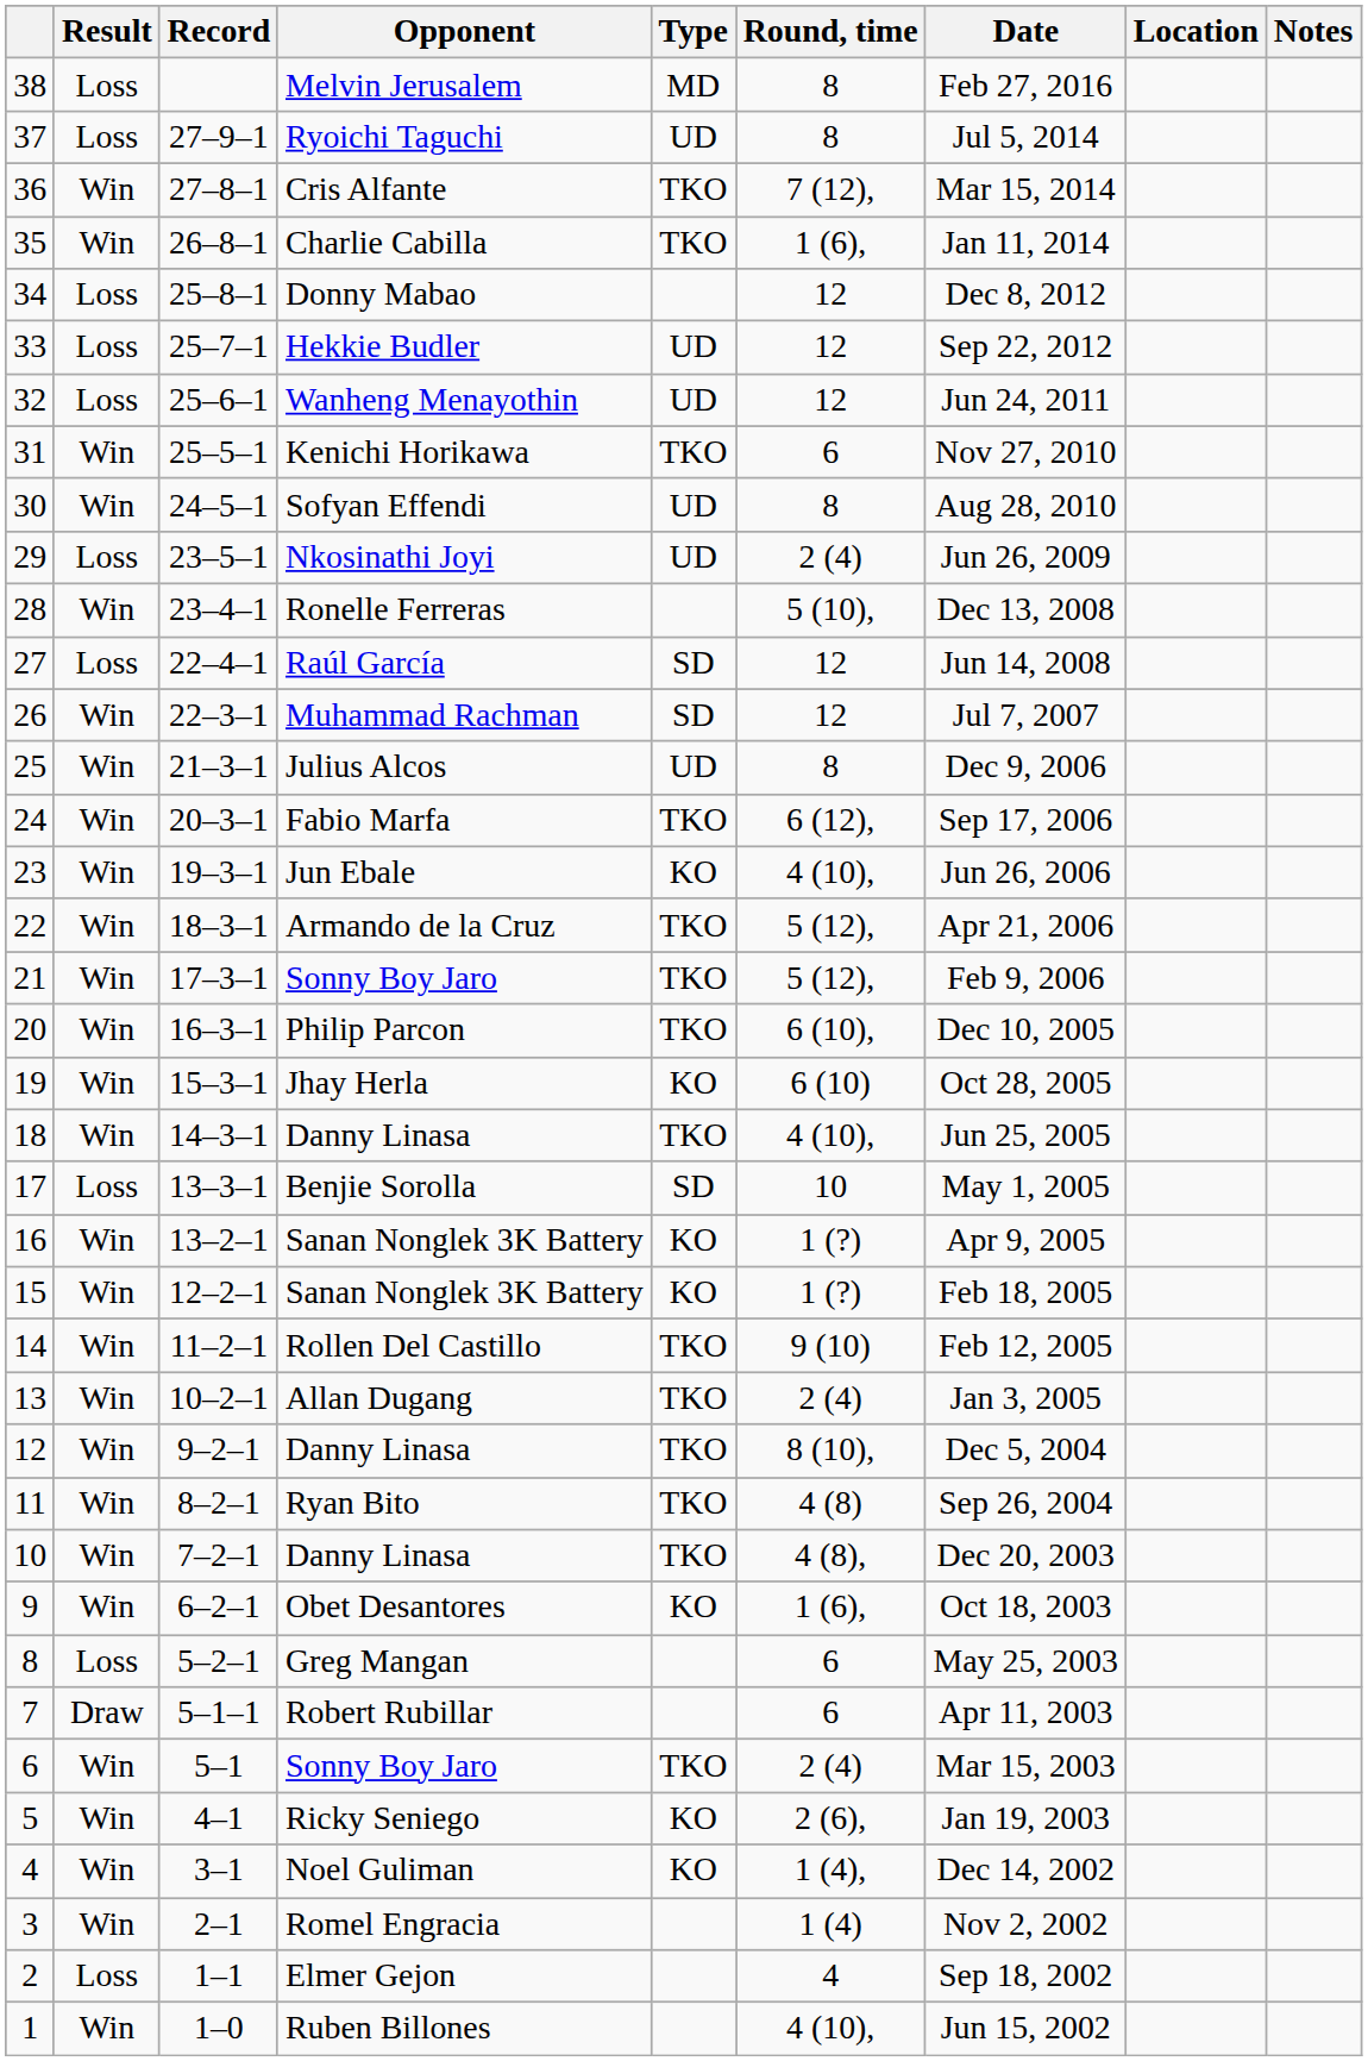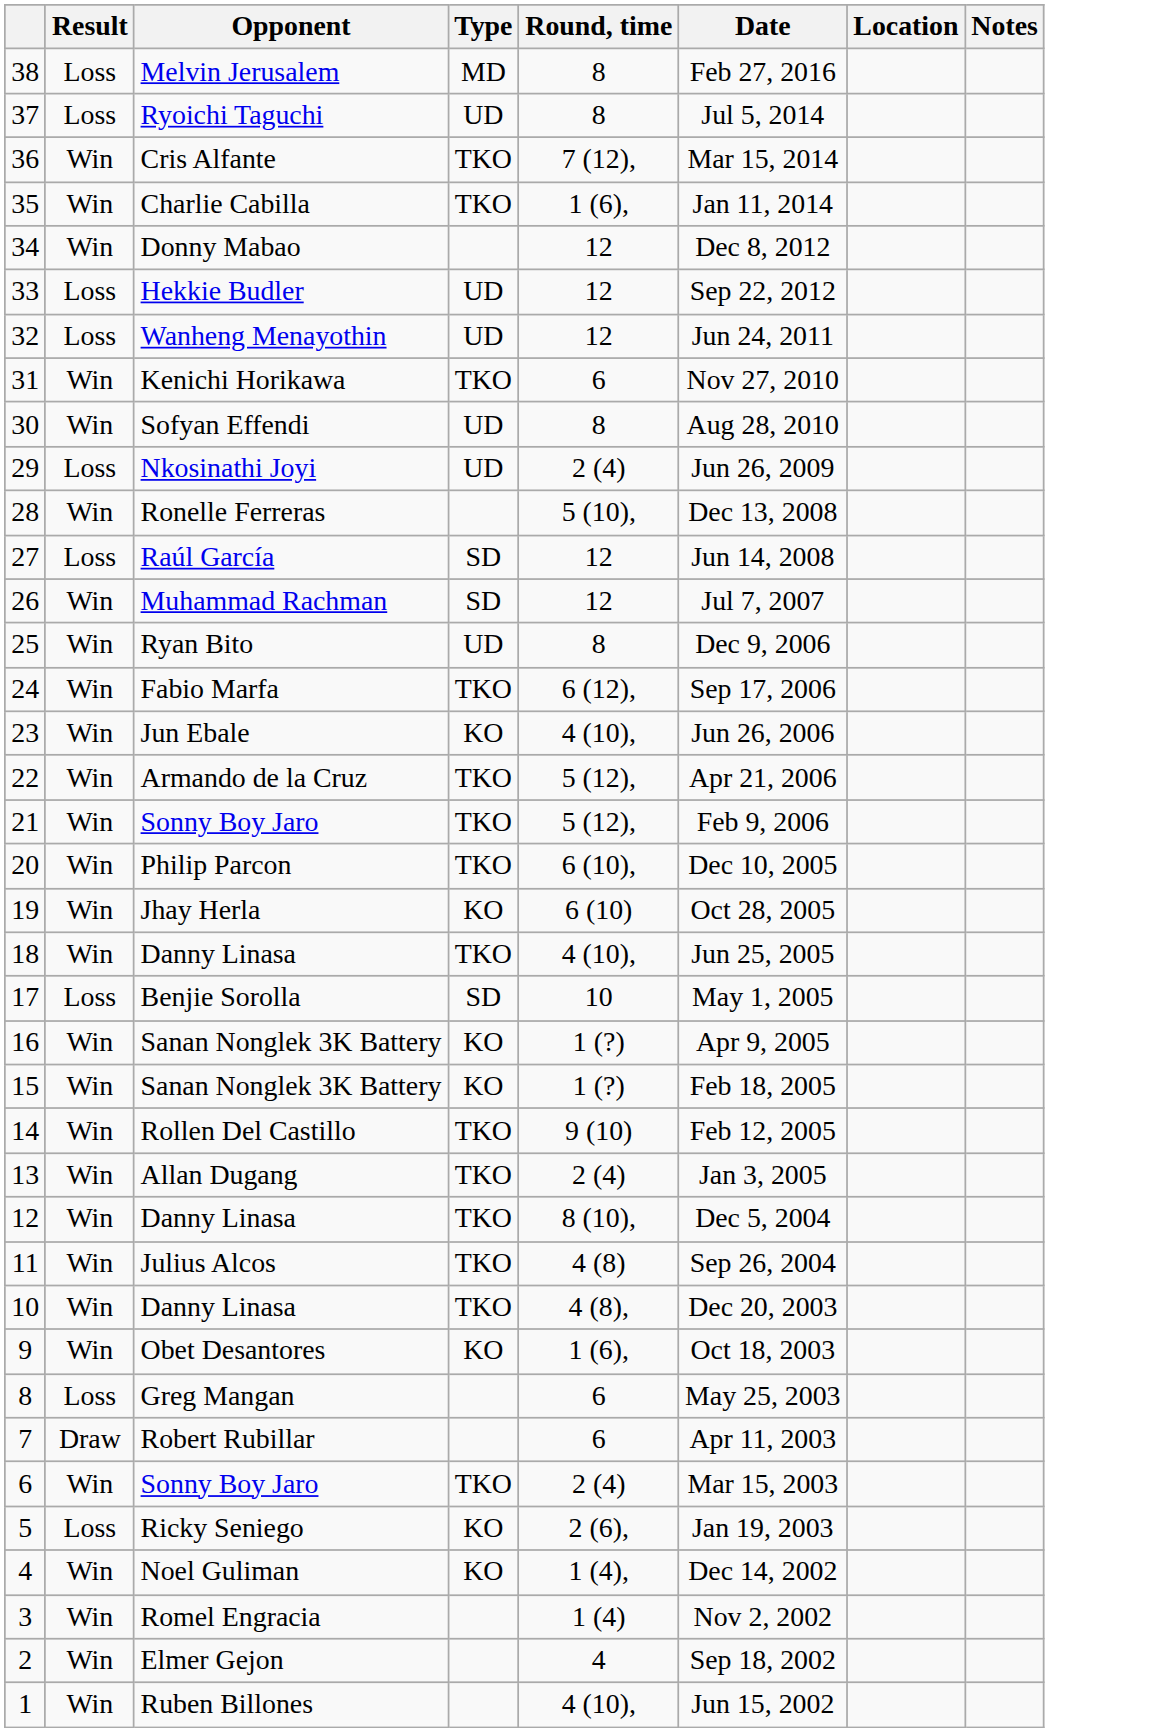 <table class="wikitable" style="text-align:center">
 <tr>
 <th></th>
 <th>Result</th>
-<th>Record</th>
 <th>Opponent</th>
 <th>Type</th>
 <th>Round, time</th>
 <th>Date</th>
 <th>Location</th>
 <th>Notes</th>
 </tr>
 <tr>
 <td>38</td>
 <td>Loss</td>
-<td></td>
 <td style="text-align:left;"> <a href='#'>Melvin Jerusalem</a></td>
 <td>MD</td>
 <td>8</td>
 <td>Feb 27, 2016</td>
 <td style="text-align:left;"> </td>
 <td></td>
 </tr>
 <tr>
 <td>37</td>
 <td>Loss</td>
-<td>27–9–1</td>
 <td style="text-align:left;"> <a href='#'>Ryoichi Taguchi</a></td>
 <td>UD</td>
 <td>8</td>
 <td>Jul 5, 2014</td>
 <td style="text-align:left;"> </td>
 <td></td>
 </tr>
 <tr>
 <td>36</td>
 <td>Win</td>
-<td>27–8–1</td>
 <td style="text-align:left;"> Cris Alfante</td>
 <td>TKO</td>
 <td>7 (12), </td>
 <td>Mar 15, 2014</td>
 <td style="text-align:left;"> </td>
 <td style="text-align:left;"></td>
 </tr>
 <tr>
 <td>35</td>
 <td>Win</td>
-<td>26–8–1</td>
 <td style="text-align:left;"> Charlie Cabilla</td>
 <td>TKO</td>
 <td>1 (6), </td>
 <td>Jan 11, 2014</td>
 <td style="text-align:left;"> </td>
 <td></td>
 </tr>
 <tr>
 <td>34</td>
-<td>Loss</td>
-<td>25–8–1</td>
+<td>Win</td>
 <td style="text-align:left;"> Donny Mabao</td>
 <td></td>
 <td>12</td>
 <td>Dec 8, 2012</td>
 <td style="text-align:left;"> </td>
 <td style="text-align:left;"></td>
 </tr>
 <tr>
 <td>33</td>
 <td>Loss</td>
-<td>25–7–1</td>
 <td style="text-align:left;"> <a href='#'>Hekkie Budler</a></td>
 <td>UD</td>
 <td>12</td>
 <td>Sep 22, 2012</td>
 <td style="text-align:left;"> </td>
 <td style="text-align:left;"></td>
 </tr>
 <tr>
 <td>32</td>
 <td>Loss</td>
-<td>25–6–1</td>
 <td style="text-align:left;"> <a href='#'>Wanheng Menayothin</a></td>
 <td>UD</td>
 <td>12</td>
 <td>Jun 24, 2011</td>
 <td style="text-align:left;"> </td>
 <td style="text-align:left;"></td>
 </tr>
 <tr>
 <td>31</td>
 <td>Win</td>
-<td>25–5–1</td>
 <td style="text-align:left;"> Kenichi Horikawa</td>
 <td>TKO</td>
 <td>6</td>
 <td>Nov 27, 2010</td>
 <td style="text-align:left;"> </td>
 <td></td>
 </tr>
 <tr>
 <td>30</td>
 <td>Win</td>
-<td>24–5–1</td>
 <td style="text-align:left;"> Sofyan Effendi</td>
 <td>UD</td>
 <td>8</td>
 <td>Aug 28, 2010</td>
 <td style="text-align:left;"> </td>
 <td></td>
 </tr>
 <tr>
 <td>29</td>
 <td>Loss</td>
-<td>23–5–1</td>
 <td style="text-align:left;"> <a href='#'>Nkosinathi Joyi</a></td>
 <td>UD</td>
 <td>2 (4)</td>
 <td>Jun 26, 2009</td>
 <td style="text-align:left;"> </td>
 <td></td>
 </tr>
 <tr>
 <td>28</td>
 <td>Win</td>
-<td>23–4–1</td>
 <td style="text-align:left;"> Ronelle Ferreras</td>
 <td></td>
 <td>5 (10), </td>
 <td>Dec 13, 2008</td>
 <td style="text-align:left;"> </td>
 <td style="text-align:left;"></td>
 </tr>
 <tr>
 <td>27</td>
 <td>Loss</td>
-<td>22–4–1</td>
 <td style="text-align:left;"> <a href='#'>Raúl García</a></td>
 <td>SD</td>
 <td>12</td>
 <td>Jun 14, 2008</td>
 <td style="text-align:left;"> </td>
 <td style="text-align:left;"></td>
 </tr>
 <tr>
 <td>26</td>
 <td>Win</td>
-<td>22–3–1</td>
 <td style="text-align:left;"> <a href='#'>Muhammad Rachman</a></td>
 <td>SD</td>
 <td>12</td>
 <td>Jul 7, 2007</td>
 <td style="text-align:left;"> </td>
 <td style="text-align:left;"></td>
 </tr>
 <tr>
 <td>25</td>
 <td>Win</td>
-<td>21–3–1</td>
-<td style="text-align:left;"> Julius Alcos</td>
+<td style="text-align:left;"> Ryan Bito</td>
 <td>UD</td>
 <td>8</td>
 <td>Dec 9, 2006</td>
 <td style="text-align:left;"> </td>
 <td></td>
 </tr>
 <tr>
 <td>24</td>
 <td>Win</td>
-<td>20–3–1</td>
 <td style="text-align:left;"> Fabio Marfa</td>
 <td>TKO</td>
 <td>6 (12), </td>
 <td>Sep 17, 2006</td>
 <td style="text-align:left;"> </td>
 <td style="text-align:left;"></td>
 </tr>
 <tr>
 <td>23</td>
 <td>Win</td>
-<td>19–3–1</td>
 <td style="text-align:left;"> Jun Ebale</td>
 <td>KO</td>
 <td>4 (10), </td>
 <td>Jun 26, 2006</td>
 <td style="text-align:left;"> </td>
 <td></td>
 </tr>
 <tr>
 <td>22</td>
 <td>Win</td>
-<td>18–3–1</td>
 <td style="text-align:left;"> Armando de la Cruz</td>
 <td>TKO</td>
 <td>5 (12), </td>
 <td>Apr 21, 2006</td>
 <td style="text-align:left;"> </td>
 <td style="text-align:left;"></td>
 </tr>
 <tr>
 <td>21</td>
 <td>Win</td>
-<td>17–3–1</td>
 <td style="text-align:left;"> <a href='#'>Sonny Boy Jaro</a></td>
 <td>TKO</td>
 <td>5 (12), </td>
 <td>Feb 9, 2006</td>
 <td style="text-align:left;"> </td>
 <td style="text-align:left;"></td>
 </tr>
 <tr>
 <td>20</td>
 <td>Win</td>
-<td>16–3–1</td>
 <td style="text-align:left;"> Philip Parcon</td>
 <td>TKO</td>
 <td>6 (10), </td>
 <td>Dec 10, 2005</td>
 <td style="text-align:left;"> </td>
 <td style="text-align:left;"></td>
 </tr>
 <tr>
 <td>19</td>
 <td>Win</td>
-<td>15–3–1</td>
 <td style="text-align:left;"> Jhay Herla</td>
 <td>KO</td>
 <td>6 (10)</td>
 <td>Oct 28, 2005</td>
 <td style="text-align:left;"> </td>
 <td></td>
 </tr>
 <tr>
 <td>18</td>
 <td>Win</td>
-<td>14–3–1</td>
 <td style="text-align:left;"> Danny Linasa</td>
 <td>TKO</td>
 <td>4 (10), </td>
 <td>Jun 25, 2005</td>
 <td style="text-align:left;"> </td>
 <td></td>
 </tr>
 <tr>
 <td>17</td>
 <td>Loss</td>
-<td>13–3–1</td>
 <td style="text-align:left;"> Benjie Sorolla</td>
 <td>SD</td>
 <td>10</td>
 <td>May 1, 2005</td>
 <td style="text-align:left;"> </td>
 <td></td>
 </tr>
 <tr>
 <td>16</td>
 <td>Win</td>
-<td>13–2–1</td>
 <td style="text-align:left;"> Sanan Nonglek 3K Battery</td>
 <td>KO</td>
 <td>1 (?)</td>
 <td>Apr 9, 2005</td>
 <td style="text-align:left;"> </td>
 <td></td>
 </tr>
 <tr>
 <td>15</td>
 <td>Win</td>
-<td>12–2–1</td>
 <td style="text-align:left;"> Sanan Nonglek 3K Battery</td>
 <td>KO</td>
 <td>1 (?)</td>
 <td>Feb 18, 2005</td>
 <td style="text-align:left;"> </td>
 <td></td>
 </tr>
 <tr>
 <td>14</td>
 <td>Win</td>
-<td>11–2–1</td>
 <td style="text-align:left;"> Rollen Del Castillo</td>
 <td>TKO</td>
 <td>9 (10)</td>
 <td>Feb 12, 2005</td>
 <td style="text-align:left;"> </td>
 <td></td>
 </tr>
 <tr>
 <td>13</td>
 <td>Win</td>
-<td>10–2–1</td>
 <td style="text-align:left;"> Allan Dugang</td>
 <td>TKO</td>
 <td>2 (4)</td>
 <td>Jan 3, 2005</td>
 <td style="text-align:left;"> </td>
 <td></td>
 </tr>
 <tr>
 <td>12</td>
 <td>Win</td>
-<td>9–2–1</td>
 <td style="text-align:left;"> Danny Linasa</td>
 <td>TKO</td>
 <td>8 (10), </td>
 <td>Dec 5, 2004</td>
 <td style="text-align:left;"> </td>
 <td></td>
 </tr>
 <tr>
 <td>11</td>
 <td>Win</td>
-<td>8–2–1</td>
-<td style="text-align:left;"> Ryan Bito</td>
+<td style="text-align:left;"> Julius Alcos</td>
 <td>TKO</td>
 <td>4 (8)</td>
 <td>Sep 26, 2004</td>
 <td style="text-align:left;"> </td>
 <td></td>
 </tr>
 <tr>
 <td>10</td>
 <td>Win</td>
-<td>7–2–1</td>
 <td style="text-align:left;"> Danny Linasa</td>
 <td>TKO</td>
 <td>4 (8), </td>
 <td>Dec 20, 2003</td>
 <td style="text-align:left;"> </td>
 <td></td>
 </tr>
 <tr>
 <td>9</td>
 <td>Win</td>
-<td>6–2–1</td>
 <td style="text-align:left;"> Obet Desantores</td>
 <td>KO</td>
 <td>1 (6), </td>
 <td>Oct 18, 2003</td>
 <td style="text-align:left;"> </td>
 <td></td>
 </tr>
 <tr>
 <td>8</td>
 <td>Loss</td>
-<td>5–2–1</td>
 <td style="text-align:left;"> Greg Mangan</td>
 <td></td>
 <td>6</td>
 <td>May 25, 2003</td>
 <td style="text-align:left;"> </td>
 <td></td>
 </tr>
 <tr>
 <td>7</td>
 <td>Draw</td>
-<td>5–1–1</td>
 <td style="text-align:left;"> Robert Rubillar</td>
 <td></td>
 <td>6</td>
 <td>Apr 11, 2003</td>
 <td style="text-align:left;"> </td>
 <td></td>
 </tr>
 <tr>
 <td>6</td>
 <td>Win</td>
-<td>5–1</td>
 <td style="text-align:left;"> <a href='#'>Sonny Boy Jaro</a></td>
 <td>TKO</td>
 <td>2 (4)</td>
 <td>Mar 15, 2003</td>
 <td style="text-align:left;"> </td>
 <td></td>
 </tr>
 <tr>
 <td>5</td>
-<td>Win</td>
-<td>4–1</td>
+<td>Loss</td>
 <td style="text-align:left;"> Ricky Seniego</td>
 <td>KO</td>
 <td>2 (6), </td>
 <td>Jan 19, 2003</td>
 <td style="text-align:left;"> </td>
 <td></td>
 </tr>
 <tr>
 <td>4</td>
 <td>Win</td>
-<td>3–1</td>
 <td style="text-align:left;"> Noel Guliman</td>
 <td>KO</td>
 <td>1 (4), </td>
 <td>Dec 14, 2002</td>
 <td style="text-align:left;"> </td>
 <td></td>
 </tr>
 <tr>
 <td>3</td>
 <td>Win</td>
-<td>2–1</td>
 <td style="text-align:left;"> Romel Engracia</td>
 <td></td>
 <td>1 (4)</td>
 <td>Nov 2, 2002</td>
 <td style="text-align:left;"> </td>
 <td></td>
 </tr>
 <tr>
 <td>2</td>
-<td>Loss</td>
-<td>1–1</td>
+<td>Win</td>
 <td style="text-align:left;"> Elmer Gejon</td>
 <td></td>
 <td>4</td>
 <td>Sep 18, 2002</td>
 <td style="text-align:left;"> </td>
 <td></td>
 </tr>
 <tr>
 <td>1</td>
 <td>Win</td>
-<td>1–0</td>
 <td style="text-align:left;"> Ruben Billones</td>
 <td></td>
 <td>4 (10), </td>
 <td>Jun 15, 2002</td>
 <td style="text-align:left;"> </td>
 <td></td>
 </tr>
 </table>
